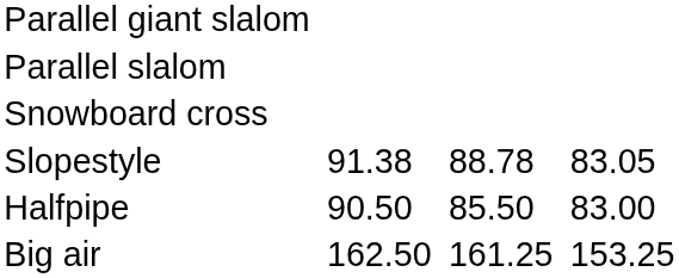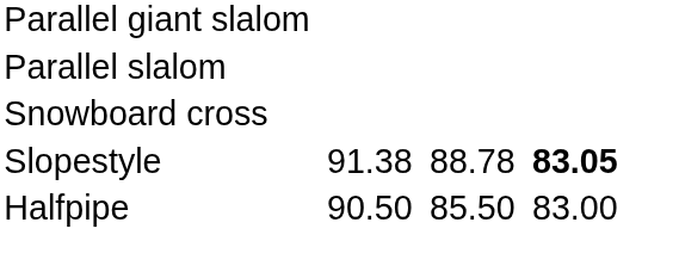 <table>
 <tr>
 <td>Parallel giant slalom<br></td>
 <td colspan=2></td>
 <td colspan=2></td>
 <td colspan=2></td>
 </tr>
 <tr>
 <td>Parallel slalom<br></td>
 <td colspan=2></td>
 <td colspan=2></td>
 <td colspan=2></td>
 </tr>
 <tr>
 <td>Snowboard cross<br></td>
 <td colspan=2></td>
 <td colspan=2></td>
 <td colspan=2></td>
 </tr>
 <tr>
 <td>Slopestyle<br></td>
 <td></td>
 <td>91.38</td>
 <td></td>
 <td>88.78</td>
 <td></td>
-<td>83.05</td>
+<td><strong>83.05</strong></td>
 </tr>
 <tr>
 <td>Halfpipe<br></td>
 <td></td>
 <td>90.50</td>
 <td></td>
 <td>85.50</td>
 <td></td>
 <td>83.00</td>
 </tr>
-<tr>
-<td>Big air<br></td>
-<td></td>
-<td>162.50</td>
-<td></td>
-<td>161.25</td>
-<td></td>
-<td>153.25</td>
-</tr>
 </table>
